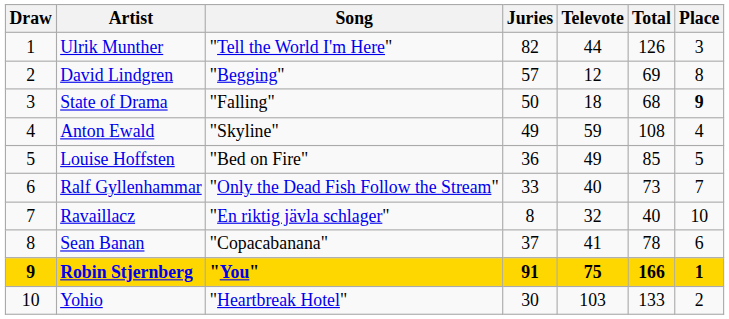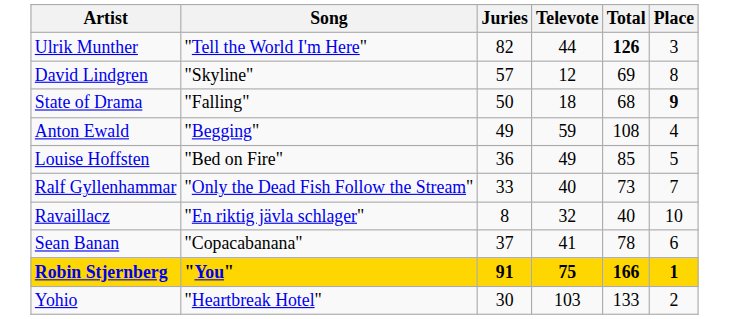 <table class="sortable wikitable" style="margin: 1em auto 1em auto; text-align:center;">
 <tr>
-<th>Draw</th>
 <th>Artist</th>
 <th>Song</th>
 <th>Juries</th>
 <th>Televote</th>
 <th>Total</th>
 <th>Place</th>
 </tr>
 <tr>
-<td>1</td>
 <td align="left"><a href='#'>Ulrik Munther</a></td>
 <td align="left">"<a href='#'>Tell the World I'm Here</a>"</td>
 <td>82</td>
 <td>44</td>
-<td>126</td>
+<td><strong>126</strong></td>
 <td>3</td>
 </tr>
 <tr>
-<td>2</td>
 <td align="left"><a href='#'>David Lindgren</a></td>
-<td align="left">"<a href='#'>Begging</a>"</td>
+<td align="left">"Skyline"</td>
 <td>57</td>
 <td>12</td>
 <td>69</td>
 <td>8</td>
 </tr>
 <tr>
-<td>3</td>
 <td align="left"><a href='#'>State of Drama</a></td>
 <td align="left">"Falling"</td>
 <td>50</td>
 <td>18</td>
 <td>68</td>
 <td><strong>9</strong></td>
 </tr>
 <tr>
-<td>4</td>
 <td align="left"><a href='#'>Anton Ewald</a></td>
-<td align="left">"Skyline"</td>
+<td align="left">"<a href='#'>Begging</a>"</td>
 <td>49</td>
 <td>59</td>
 <td>108</td>
 <td>4</td>
 </tr>
 <tr>
-<td>5</td>
 <td align="left"><a href='#'>Louise Hoffsten</a></td>
 <td align="left">"Bed on Fire"</td>
 <td>36</td>
 <td>49</td>
 <td>85</td>
 <td>5</td>
 </tr>
 <tr>
-<td>6</td>
 <td align="left"><a href='#'>Ralf Gyllenhammar</a></td>
 <td align="left">"<a href='#'>Only the Dead Fish Follow the Stream</a>"</td>
 <td>33</td>
 <td>40</td>
 <td>73</td>
 <td>7</td>
 </tr>
 <tr>
-<td>7</td>
 <td align="left"><a href='#'>Ravaillacz</a></td>
 <td align="left">"<a href='#'>En riktig jävla schlager</a>"</td>
 <td>8</td>
 <td>32</td>
 <td>40</td>
 <td>10</td>
 </tr>
 <tr>
-<td>8</td>
 <td align="left"><a href='#'>Sean Banan</a></td>
 <td align="left">"Copacabanana"</td>
 <td>37</td>
 <td>41</td>
 <td>78</td>
 <td>6</td>
 </tr>
 <tr style="font-weight:bold;background:gold;">
-<td>9</td>
 <td align="left"><a href='#'>Robin Stjernberg</a></td>
 <td align="left">"<a href='#'>You</a>"</td>
 <td>91</td>
 <td>75</td>
 <td>166</td>
 <td>1</td>
 </tr>
 <tr>
-<td>10</td>
 <td align="left"><a href='#'>Yohio</a></td>
 <td align="left">"<a href='#'>Heartbreak Hotel</a>"</td>
 <td>30</td>
 <td>103</td>
 <td>133</td>
 <td>2</td>
 </tr>
 </table>
